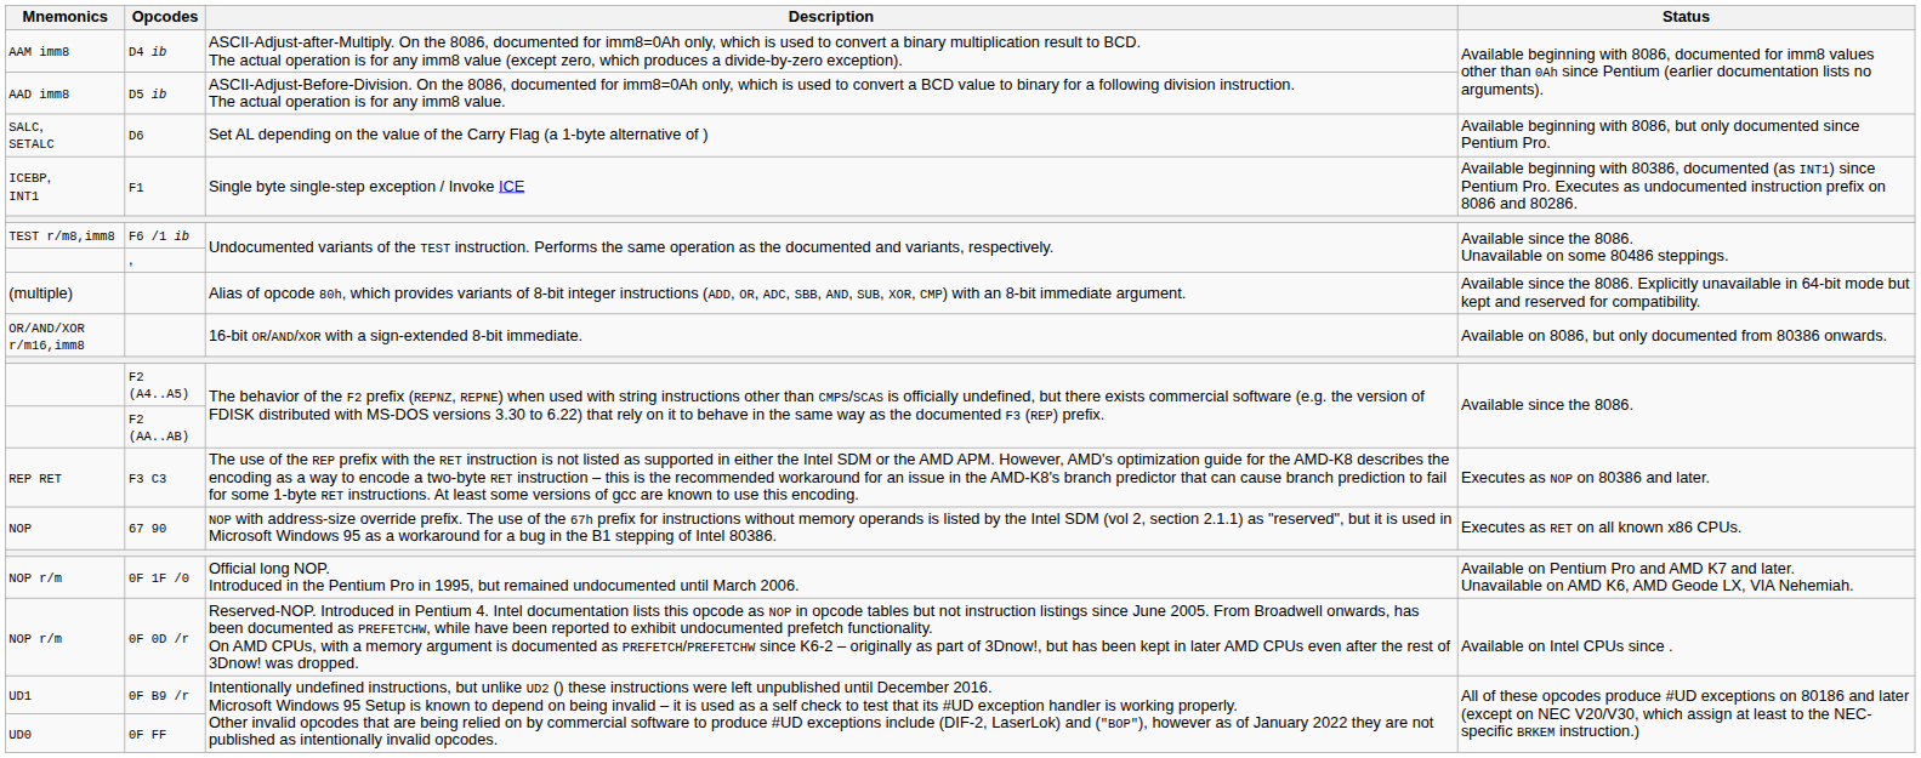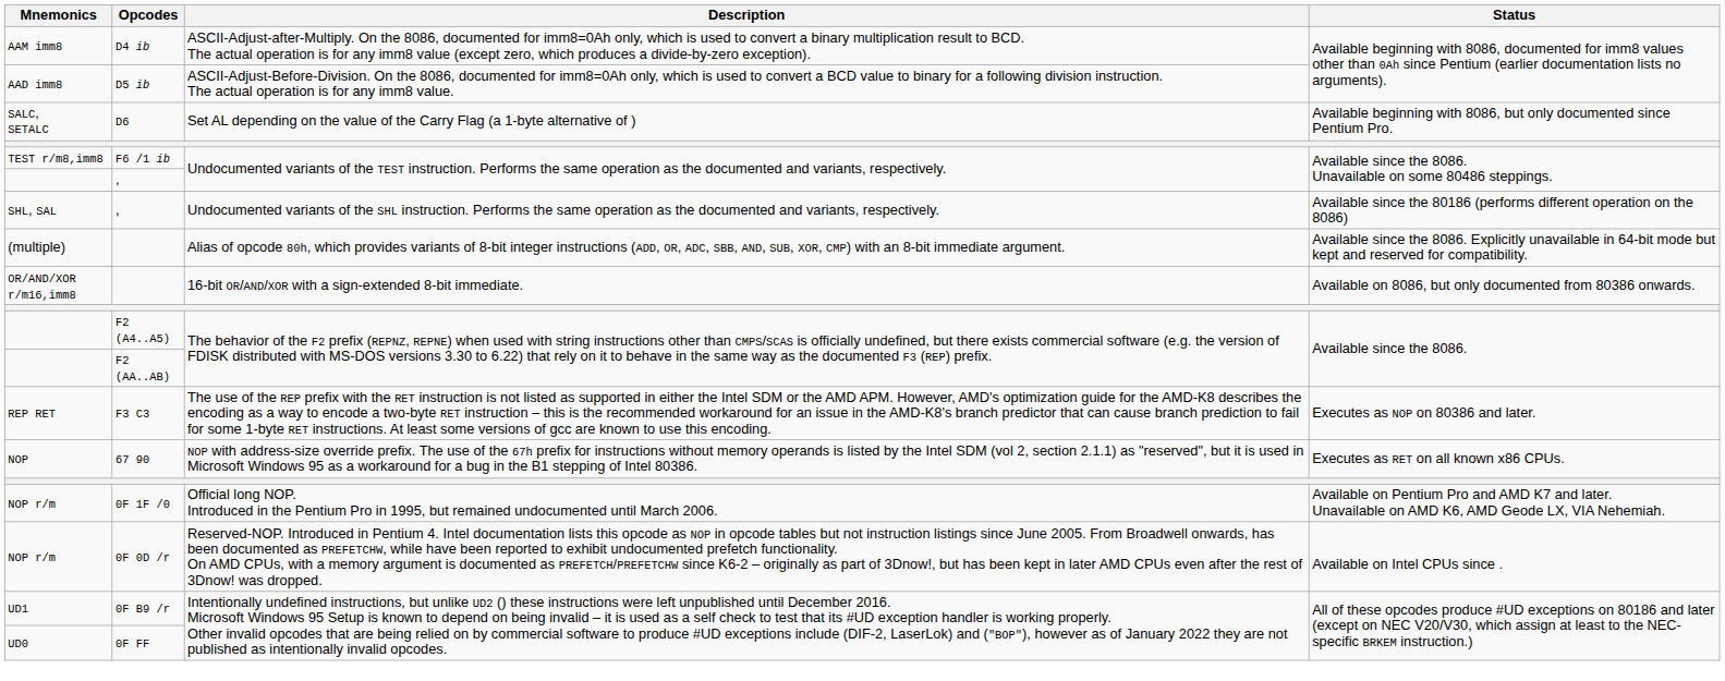 <table class="wikitable sortable sticky-header">
 <tr>
 <th>Mnemonics</th>
 <th>Opcodes</th>
 <th>Description</th>
 <th>Status</th>
 </tr>
 <tr>
 <td><code>AAM imm8</code></td>
 <td><code>D4 <em>ib</em></code></td>
 <td>ASCII-Adjust-after-Multiply. On the 8086, documented for imm8=0Ah only, which is used to convert a binary multiplication result to BCD.<br>The actual operation is  for any imm8 value (except zero, which produces a divide-by-zero exception).</td>
 <td rowspan="2">Available beginning with 8086, documented for imm8 values other than <code>0Ah</code> since Pentium (earlier documentation lists no arguments).</td>
 </tr>
 <tr>
 <td><code>AAD imm8</code></td>
 <td><code>D5 <em>ib</em></code></td>
 <td>ASCII-Adjust-Before-Division.  On the 8086, documented for imm8=0Ah only, which is used to convert a BCD value to binary for a following division instruction.<br>The actual operation is  for any imm8 value.</td>
 </tr>
 <tr>
 <td><code>SALC</code>,<br><code>SETALC</code></td>
 <td><code>D6</code></td>
 <td>Set AL depending on the value of the Carry Flag (a 1-byte alternative of )</td>
 <td>Available beginning with 8086, but only documented since Pentium Pro.</td>
 </tr>
 <tr>
-<td><code>ICEBP</code>,<br><code>INT1</code></td>
-<td><code>F1</code></td>
-<td>Single byte single-step exception / Invoke <a href='#'>ICE</a></td>
-<td>Available beginning with 80386, documented (as <code>INT1</code>) since Pentium Pro. Executes as undocumented instruction prefix on 8086 and 80286.</td>
-</tr>
-<tr>
 <th colspan=4></th>
 </tr>
 <tr>
 <td><code>TEST r/m8,imm8</code></td>
 <td><code>F6 /1 <em>ib</em></code></td>
 <td rowspan=2>Undocumented variants of the <code>TEST</code> instruction. Performs the same operation as the documented  and  variants, respectively.</td>
 <td rowspan=2>Available since the 8086.<br>Unavailable on some 80486 steppings.</td>
 </tr>
 <tr>
 <td><br></td>
 <td>,<br></td>
+</tr>
+<tr>
+<td><code>SHL</code>, <code>SAL</code></td>
+<td>,<br></td>
+<td>Undocumented variants of the <code>SHL</code> instruction. Performs the same operation as the documented  and  variants, respectively.</td>
+<td>Available since the 80186 (performs different operation on the 8086)</td>
 </tr>
 <tr>
 <td>(multiple)</td>
 <td></td>
 <td>Alias of opcode <code>80h</code>, which provides variants of 8-bit integer instructions (<code>ADD</code>, <code>OR</code>, <code>ADC</code>, <code>SBB</code>, <code>AND</code>, <code>SUB</code>, <code>XOR</code>, <code>CMP</code>) with an 8-bit immediate argument.</td>
 <td>Available since the 8086. Explicitly unavailable in 64-bit mode but kept and reserved for compatibility.</td>
 </tr>
 <tr>
 <td><code>OR/AND/XOR r/m16,imm8</code></td>
 <td></td>
 <td>16-bit <code>OR</code>/<code>AND</code>/<code>XOR</code> with a sign-extended 8-bit immediate.</td>
 <td>Available on 8086, but only documented from 80386 onwards.</td>
 </tr>
 <tr>
 <th colspan=4></th>
 </tr>
 <tr>
 <td></td>
 <td><code>F2 (A4..A5)</code></td>
 <td rowspan="2">The behavior of the <code>F2</code> prefix (<code>REPNZ</code>, <code>REPNE</code>) when used with string instructions other than <code>CMPS</code>/<code>SCAS</code> is officially undefined, but there exists commercial software (e.g. the version of FDISK distributed with MS-DOS versions 3.30 to 6.22) that rely on it to behave in the same way as the documented <code>F3</code> (<code>REP</code>) prefix.</td>
 <td rowspan="2">Available since the 8086.</td>
 </tr>
 <tr>
 <td></td>
 <td><code>F2 (AA..AB)</code></td>
 </tr>
 <tr>
 <td><code>REP RET</code></td>
 <td><code>F3 C3</code></td>
 <td>The use of the <code>REP</code> prefix with the <code>RET</code> instruction is not listed as supported in either the Intel SDM or the AMD APM. However, AMD's optimization guide for the AMD-K8 describes the  encoding as a way to encode a two-byte <code>RET</code> instruction – this is the recommended workaround for an issue in the AMD-K8's branch predictor that can cause branch prediction to fail for some 1-byte <code>RET</code> instructions. At least some versions of gcc are known to use this encoding.</td>
 <td>Executes as <code>NOP</code> on 80386 and later.</td>
 </tr>
 <tr>
 <td><code>NOP</code></td>
 <td><code>67 90</code></td>
 <td><code>NOP</code> with address-size override prefix. The use of the <code>67h</code> prefix for instructions without memory operands is listed by the Intel SDM (vol 2, section 2.1.1) as "reserved", but it is used in Microsoft Windows 95 as a workaround for a bug in the B1 stepping of Intel 80386.</td>
 <td>Executes as <code>RET</code> on all known x86 CPUs.</td>
 </tr>
 <tr>
 <th colspan=4></th>
 </tr>
 <tr>
 <td><code>NOP r/m</code></td>
 <td><code>0F 1F /0</code></td>
 <td>Official long NOP.<br>Introduced in the Pentium Pro in 1995, but remained undocumented until March 2006.</td>
 <td>Available on Pentium Pro and AMD K7 and later.<br>Unavailable on AMD K6, AMD Geode LX, VIA Nehemiah.</td>
 </tr>
 <tr>
 <td><code>NOP r/m</code></td>
 <td><code>0F 0D /r</code></td>
 <td>Reserved-NOP. Introduced in  Pentium 4. Intel documentation lists this opcode as <code>NOP</code> in opcode tables but not instruction listings since June 2005. From Broadwell onwards,  has been documented as <code>PREFETCHW</code>, while  have been reported to exhibit undocumented prefetch functionality.<br>On AMD CPUs,  with a memory argument is documented as <code>PREFETCH</code>/<code>PREFETCHW</code> since K6-2 – originally as part of 3Dnow!, but has been kept in later AMD CPUs even after the rest of 3Dnow! was dropped.</td>
 <td><br>Available on Intel CPUs since  .</td>
 </tr>
 <tr>
 <td><code>UD1</code></td>
 <td><code>0F B9 /r</code></td>
 <td rowspan="2">Intentionally undefined instructions, but unlike <code>UD2</code> () these instructions were left unpublished until December 2016.<br>Microsoft Windows 95 Setup is known to depend on  being invalid – it is used as a self check to test that its #UD exception handler is working properly.<br>Other invalid opcodes that are being relied on by commercial software to produce #UD exceptions include  (DIF-2, LaserLok) and  (<code>"BOP"</code>), however as of January 2022 they are not published as intentionally invalid opcodes.</td>
 <td rowspan="2">All of these opcodes produce #UD exceptions on 80186 and later (except on NEC V20/V30, which assign at least  to the NEC-specific <code>BRKEM</code> instruction.)</td>
 </tr>
 <tr>
 <td><code>UD0</code></td>
 <td><code>0F FF</code></td>
 </tr>
 </table>
